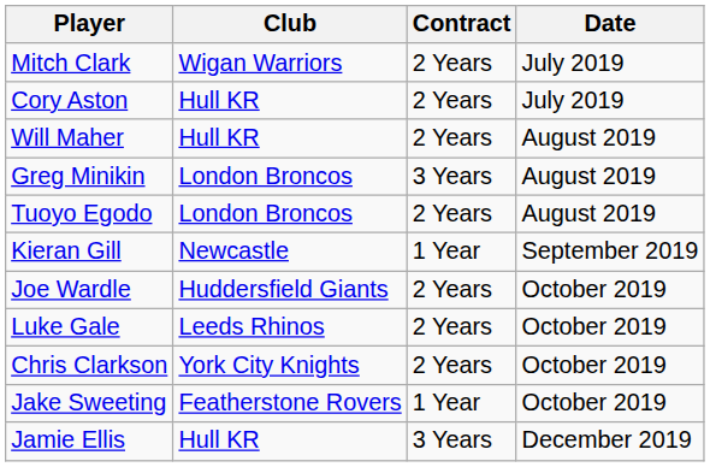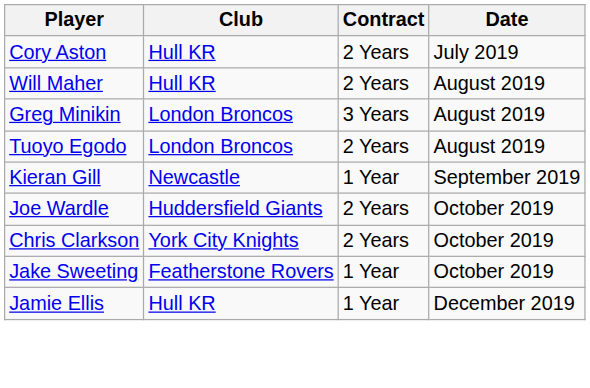 <table class="wikitable">
 <tr>
 <th>Player</th>
 <th>Club</th>
 <th>Contract</th>
 <th>Date</th>
-</tr>
-<tr>
-<td><a href='#'>Mitch Clark</a></td>
-<td><a href='#'>Wigan Warriors</a></td>
-<td>2 Years</td>
-<td>July 2019</td>
 </tr>
 <tr>
 <td><a href='#'>Cory Aston</a></td>
 <td><a href='#'>Hull KR</a></td>
 <td>2 Years</td>
 <td>July 2019</td>
 </tr>
 <tr>
 <td><a href='#'>Will Maher</a></td>
 <td><a href='#'>Hull KR</a></td>
 <td>2 Years</td>
 <td>August 2019</td>
 </tr>
 <tr>
 <td><a href='#'>Greg Minikin</a></td>
 <td><a href='#'>London Broncos</a></td>
 <td>3 Years</td>
 <td>August 2019</td>
 </tr>
 <tr>
 <td><a href='#'>Tuoyo Egodo</a></td>
 <td><a href='#'>London Broncos</a></td>
 <td>2 Years</td>
 <td>August 2019</td>
 </tr>
 <tr>
 <td><a href='#'>Kieran Gill</a></td>
 <td><a href='#'>Newcastle</a></td>
 <td>1 Year</td>
 <td>September 2019</td>
 </tr>
 <tr>
 <td><a href='#'>Joe Wardle</a></td>
 <td><a href='#'>Huddersfield Giants</a></td>
 <td>2 Years</td>
 <td>October 2019</td>
 </tr>
 <tr>
-<td><a href='#'>Luke Gale</a></td>
-<td><a href='#'>Leeds Rhinos</a></td>
-<td>2 Years</td>
-<td>October 2019</td>
-</tr>
-<tr>
 <td><a href='#'>Chris Clarkson</a></td>
 <td><a href='#'>York City Knights</a></td>
 <td>2 Years</td>
 <td>October 2019</td>
 </tr>
 <tr>
 <td><a href='#'>Jake Sweeting</a></td>
 <td><a href='#'>Featherstone Rovers</a></td>
 <td>1 Year</td>
 <td>October 2019</td>
 </tr>
 <tr>
 <td><a href='#'>Jamie Ellis</a></td>
 <td><a href='#'>Hull KR</a></td>
-<td>3 Years</td>
+<td>1 Year</td>
 <td>December 2019</td>
 </tr>
 </table>
